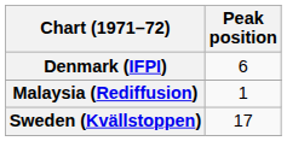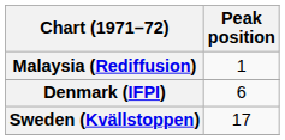 <table class="wikitable sortable plainrowheaders" style="text-align:center">
 <tr>
 <th>Chart (1971–72)</th>
 <th>Peak<br>position</th>
 </tr>
 <tr>
-<th scope="row">Denmark (<a href='#'>IFPI</a>)</th>
-<td>6</td>
+<th scope="row">Malaysia (<a href='#'>Rediffusion</a>)</th>
+<td>1</td>
 </tr>
 <tr>
 </tr>
 <tr>
-<th scope="row">Malaysia (<a href='#'>Rediffusion</a>)</th>
-<td>1</td>
+<th scope="row">Denmark (<a href='#'>IFPI</a>)</th>
+<td>6</td>
 </tr>
 <tr>
 <th scope="row">Sweden (<a href='#'>Kvällstoppen</a>)</th>
 <td>17</td>
 </tr>
 <tr>
 </tr>
 </table>
